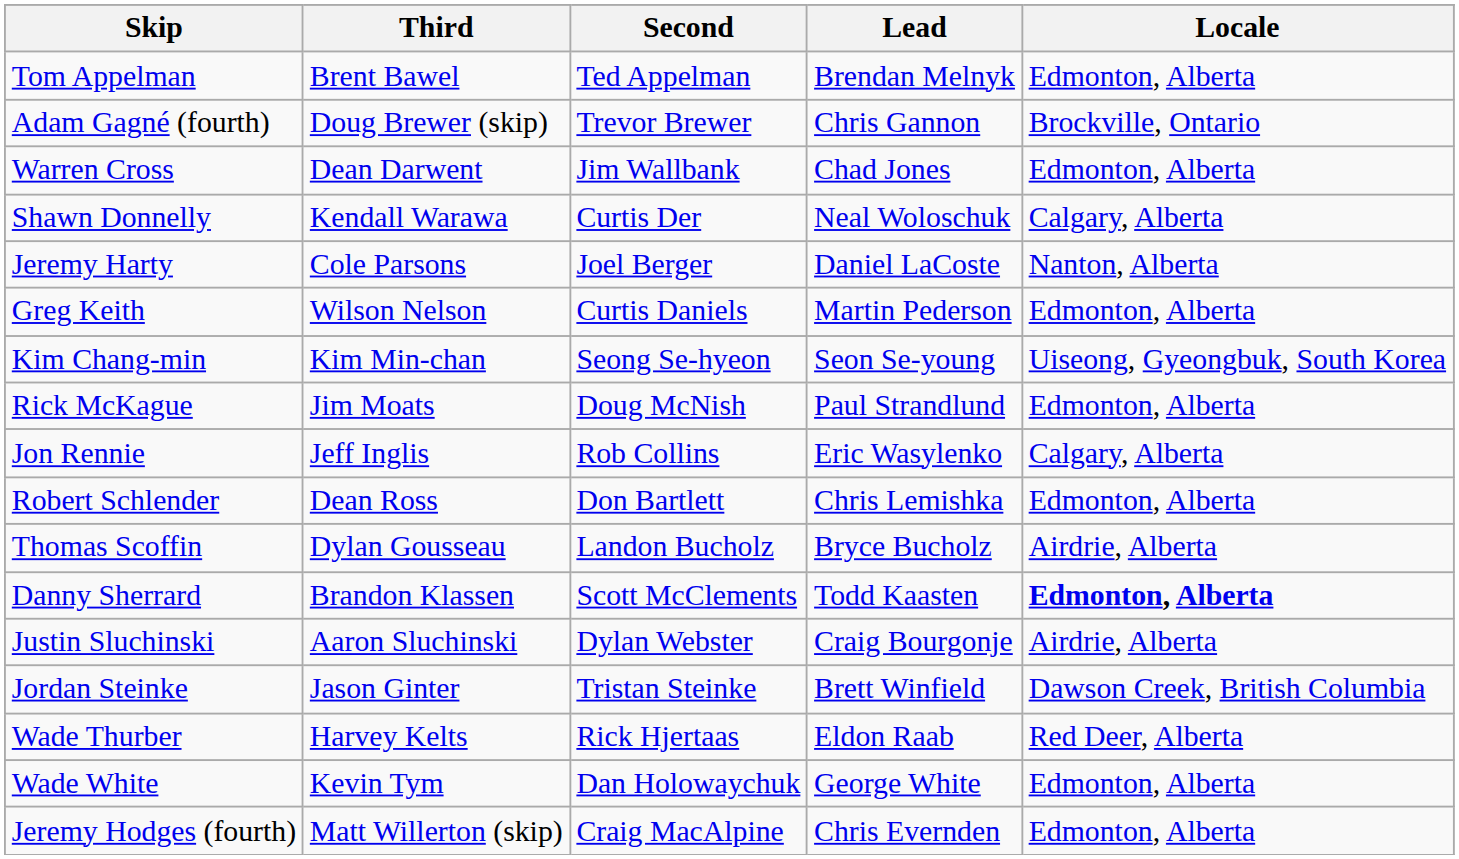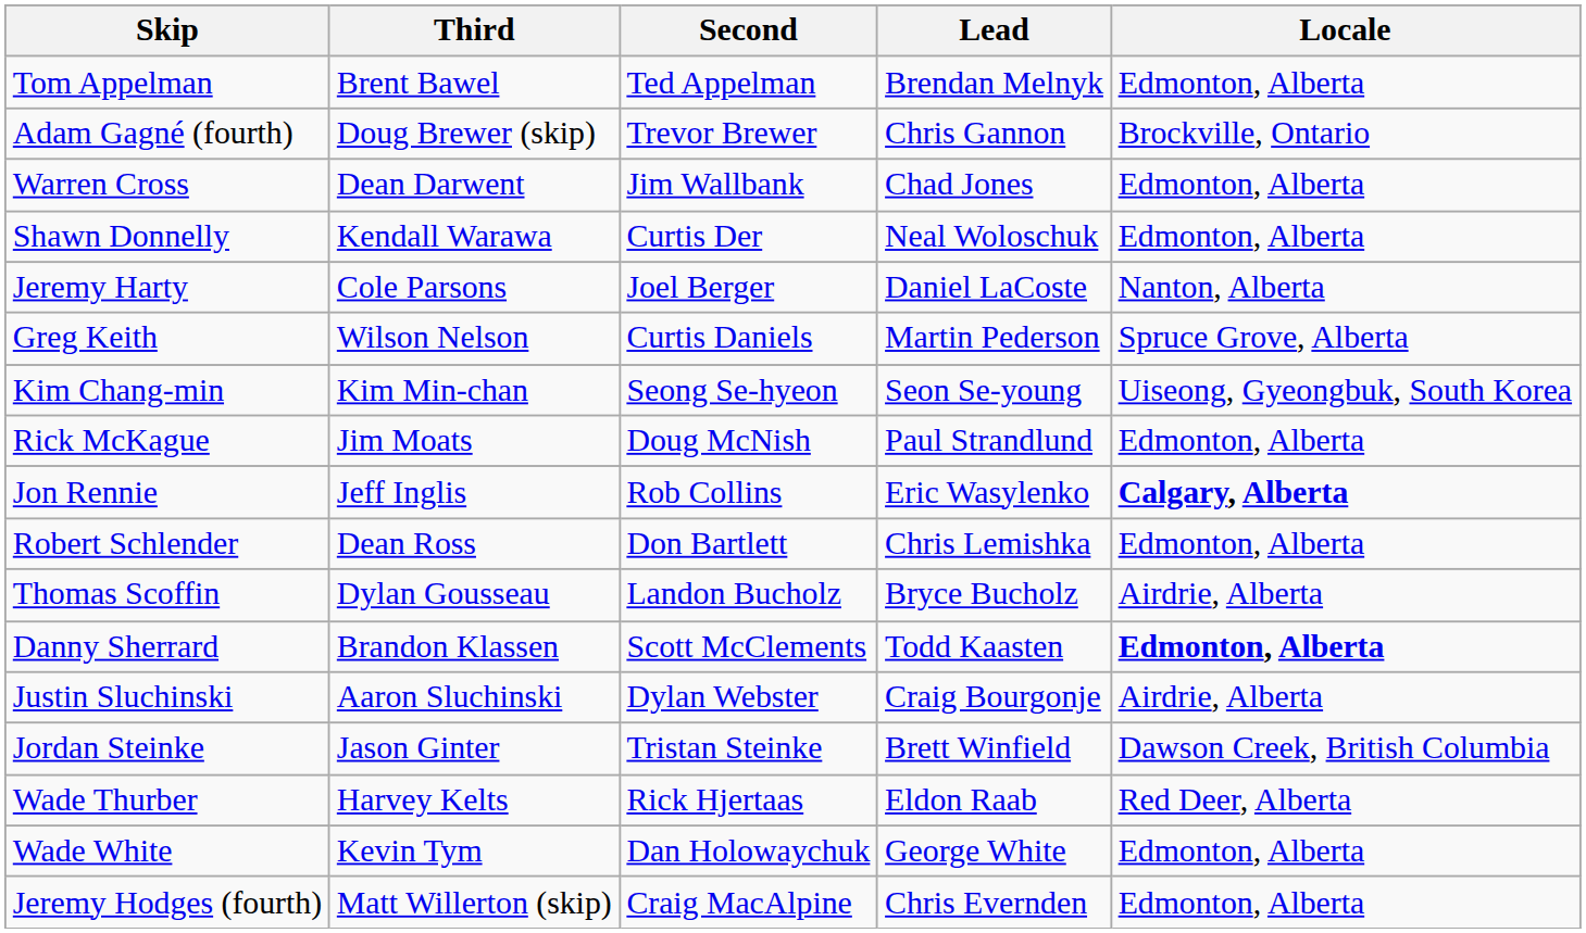 <table class=wikitable>
 <tr>
 <th>Skip</th>
 <th>Third</th>
 <th>Second</th>
 <th>Lead</th>
 <th>Locale</th>
 </tr>
 <tr>
 <td><a href='#'>Tom Appelman</a></td>
 <td><a href='#'>Brent Bawel</a></td>
 <td><a href='#'>Ted Appelman</a></td>
 <td><a href='#'>Brendan Melnyk</a></td>
 <td> <a href='#'>Edmonton</a>, <a href='#'>Alberta</a></td>
 </tr>
 <tr>
 <td><a href='#'>Adam Gagné</a> (fourth)</td>
 <td><a href='#'>Doug Brewer</a> (skip)</td>
 <td><a href='#'>Trevor Brewer</a></td>
 <td><a href='#'>Chris Gannon</a></td>
 <td> <a href='#'>Brockville</a>, <a href='#'>Ontario</a></td>
 </tr>
 <tr>
 <td><a href='#'>Warren Cross</a></td>
 <td><a href='#'>Dean Darwent</a></td>
 <td><a href='#'>Jim Wallbank</a></td>
 <td><a href='#'>Chad Jones</a></td>
 <td> <a href='#'>Edmonton</a>, <a href='#'>Alberta</a></td>
 </tr>
 <tr>
 <td><a href='#'>Shawn Donnelly</a></td>
 <td><a href='#'>Kendall Warawa</a></td>
 <td><a href='#'>Curtis Der</a></td>
 <td><a href='#'>Neal Woloschuk</a></td>
-<td> <a href='#'>Calgary</a>, <a href='#'>Alberta</a></td>
+<td> <a href='#'>Edmonton</a>, <a href='#'>Alberta</a></td>
 </tr>
 <tr>
 <td><a href='#'>Jeremy Harty</a></td>
 <td><a href='#'>Cole Parsons</a></td>
 <td><a href='#'>Joel Berger</a></td>
 <td><a href='#'>Daniel LaCoste</a></td>
 <td> <a href='#'>Nanton</a>, <a href='#'>Alberta</a></td>
 </tr>
 <tr>
 <td><a href='#'>Greg Keith</a></td>
 <td><a href='#'>Wilson Nelson</a></td>
 <td><a href='#'>Curtis Daniels</a></td>
 <td><a href='#'>Martin Pederson</a></td>
-<td> <a href='#'>Edmonton</a>, <a href='#'>Alberta</a></td>
+<td> <a href='#'>Spruce Grove</a>, <a href='#'>Alberta</a></td>
 </tr>
 <tr>
 <td><a href='#'>Kim Chang-min</a></td>
 <td><a href='#'>Kim Min-chan</a></td>
 <td><a href='#'>Seong Se-hyeon</a></td>
 <td><a href='#'>Seon Se-young</a></td>
 <td> <a href='#'>Uiseong</a>, <a href='#'>Gyeongbuk</a>, <a href='#'>South Korea</a></td>
 </tr>
 <tr>
 <td><a href='#'>Rick McKague</a></td>
 <td><a href='#'>Jim Moats</a></td>
 <td><a href='#'>Doug McNish</a></td>
 <td><a href='#'>Paul Strandlund</a></td>
 <td> <a href='#'>Edmonton</a>, <a href='#'>Alberta</a></td>
 </tr>
 <tr>
 <td><a href='#'>Jon Rennie</a></td>
 <td><a href='#'>Jeff Inglis</a></td>
 <td><a href='#'>Rob Collins</a></td>
 <td><a href='#'>Eric Wasylenko</a></td>
-<td> <a href='#'>Calgary</a>, <a href='#'>Alberta</a></td>
+<td><strong> <a href='#'>Calgary</a>, <a href='#'>Alberta</a></strong></td>
 </tr>
 <tr>
 <td><a href='#'>Robert Schlender</a></td>
 <td><a href='#'>Dean Ross</a></td>
 <td><a href='#'>Don Bartlett</a></td>
 <td><a href='#'>Chris Lemishka</a></td>
 <td> <a href='#'>Edmonton</a>, <a href='#'>Alberta</a></td>
 </tr>
 <tr>
 <td><a href='#'>Thomas Scoffin</a></td>
 <td><a href='#'>Dylan Gousseau</a></td>
 <td><a href='#'>Landon Bucholz</a></td>
 <td><a href='#'>Bryce Bucholz</a></td>
 <td> <a href='#'>Airdrie</a>, <a href='#'>Alberta</a></td>
 </tr>
 <tr>
 <td><a href='#'>Danny Sherrard</a></td>
 <td><a href='#'>Brandon Klassen</a></td>
 <td><a href='#'>Scott McClements</a></td>
 <td><a href='#'>Todd Kaasten</a></td>
 <td><strong> <a href='#'>Edmonton</a>, <a href='#'>Alberta</a></strong></td>
 </tr>
 <tr>
 <td><a href='#'>Justin Sluchinski</a></td>
 <td><a href='#'>Aaron Sluchinski</a></td>
 <td><a href='#'>Dylan Webster</a></td>
 <td><a href='#'>Craig Bourgonje</a></td>
 <td> <a href='#'>Airdrie</a>, <a href='#'>Alberta</a></td>
 </tr>
 <tr>
 <td><a href='#'>Jordan Steinke</a></td>
 <td><a href='#'>Jason Ginter</a></td>
 <td><a href='#'>Tristan Steinke</a></td>
 <td><a href='#'>Brett Winfield</a></td>
 <td> <a href='#'>Dawson Creek</a>, <a href='#'>British Columbia</a></td>
 </tr>
 <tr>
 <td><a href='#'>Wade Thurber</a></td>
 <td><a href='#'>Harvey Kelts</a></td>
 <td><a href='#'>Rick Hjertaas</a></td>
 <td><a href='#'>Eldon Raab</a></td>
 <td> <a href='#'>Red Deer</a>, <a href='#'>Alberta</a></td>
 </tr>
 <tr>
 <td><a href='#'>Wade White</a></td>
 <td><a href='#'>Kevin Tym</a></td>
 <td><a href='#'>Dan Holowaychuk</a></td>
 <td><a href='#'>George White</a></td>
 <td> <a href='#'>Edmonton</a>, <a href='#'>Alberta</a></td>
 </tr>
 <tr>
 <td><a href='#'>Jeremy Hodges</a> (fourth)</td>
 <td><a href='#'>Matt Willerton</a> (skip)</td>
 <td><a href='#'>Craig MacAlpine</a></td>
 <td><a href='#'>Chris Evernden</a></td>
 <td> <a href='#'>Edmonton</a>, <a href='#'>Alberta</a></td>
 </tr>
 </table>
